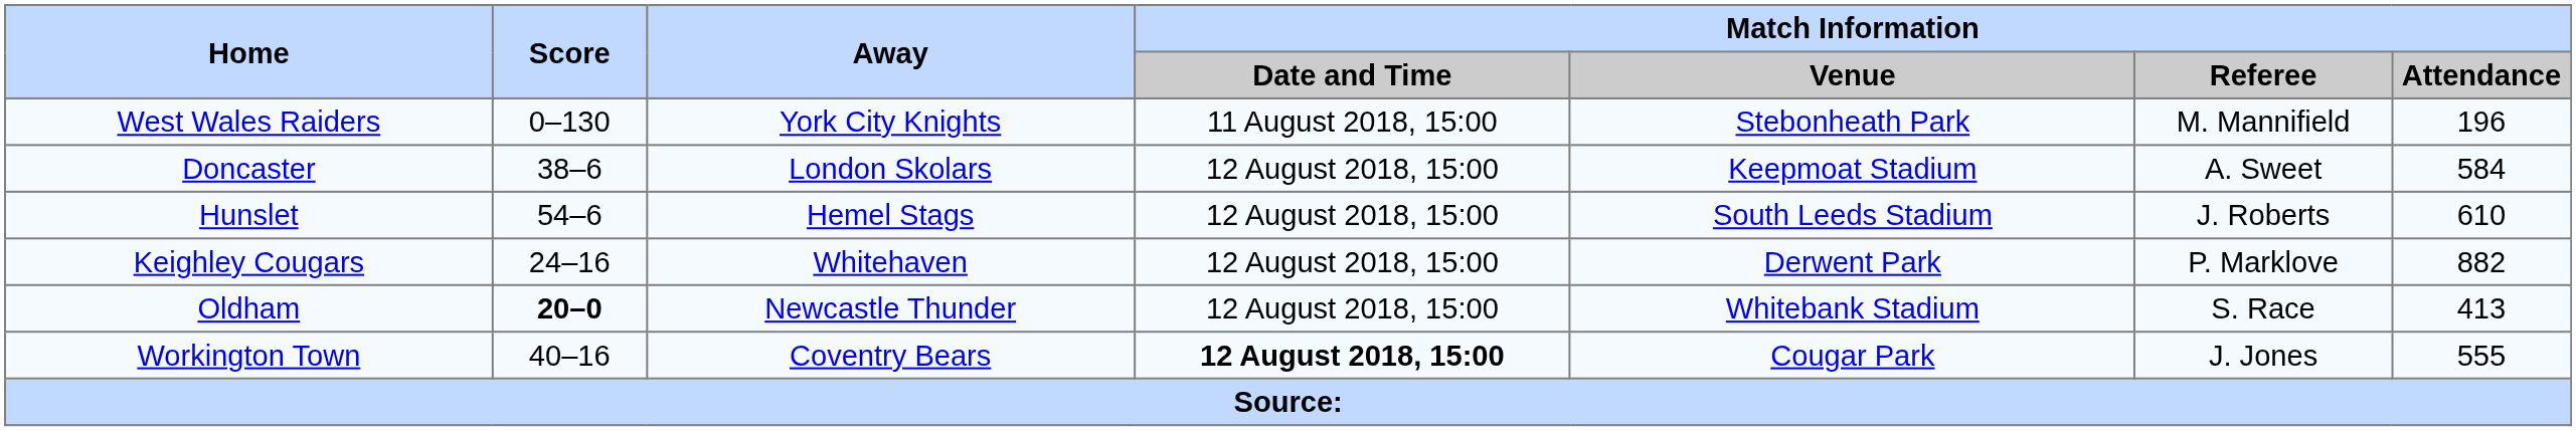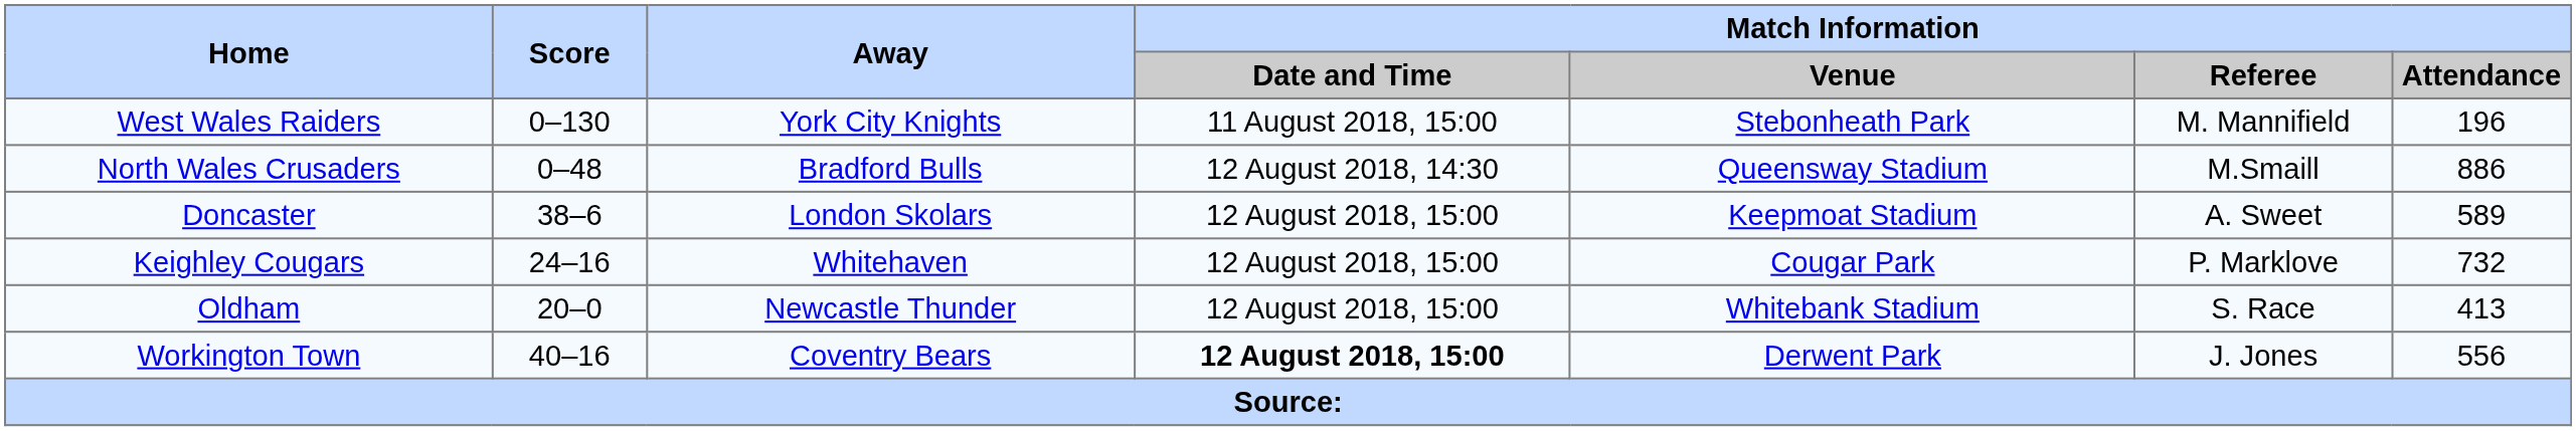 <table border=1 style="border-collapse:collapse; font-size:90%; text-align:center;" cellpadding=3 cellspacing=0 width=100%>
 <tr bgcolor=#C1D8FF>
 <th rowspan=2 width=19%>Home</th>
 <th rowspan=2 width=6%>Score</th>
 <th rowspan=2 width=19%>Away</th>
 <th colspan=4>Match Information</th>
 </tr>
 <tr bgcolor=#CCCCCC>
 <th width=17%>Date and Time</th>
 <th width=22%>Venue</th>
 <th width=10%>Referee</th>
 <th width=7%>Attendance</th>
 </tr>
 <tr bgcolor=#F5FAFF>
 <td> <a href='#'>West Wales Raiders</a></td>
 <td>0–130</td>
 <td> <a href='#'>York City Knights</a></td>
 <td>11 August 2018, 15:00</td>
 <td><a href='#'>Stebonheath Park</a></td>
 <td>M. Mannifield</td>
 <td>196</td>
 </tr>
 <tr bgcolor=#F5FAFF>
+<td> <a href='#'>North Wales Crusaders</a></td>
+<td>0–48</td>
+<td> <a href='#'>Bradford Bulls</a></td>
+<td>12 August 2018, 14:30</td>
+<td><a href='#'>Queensway Stadium</a></td>
+<td>M.Smaill</td>
+<td>886</td>
+</tr>
+<tr bgcolor=#F5FAFF>
 <td> <a href='#'>Doncaster</a></td>
 <td>38–6</td>
 <td> <a href='#'>London Skolars</a></td>
 <td>12 August 2018, 15:00</td>
 <td><a href='#'>Keepmoat Stadium</a></td>
 <td>A. Sweet</td>
-<td>584</td>
-</tr>
-<tr bgcolor=#F5FAFF>
-<td> <a href='#'>Hunslet</a></td>
-<td>54–6</td>
-<td> <a href='#'>Hemel Stags</a></td>
-<td>12 August 2018, 15:00</td>
-<td><a href='#'>South Leeds Stadium</a></td>
-<td>J. Roberts</td>
-<td>610</td>
+<td>589</td>
 </tr>
 <tr bgcolor=#F5FAFF>
 <td> <a href='#'>Keighley Cougars</a></td>
 <td>24–16</td>
 <td> <a href='#'>Whitehaven</a></td>
 <td>12 August 2018, 15:00</td>
-<td><a href='#'>Derwent Park</a></td>
+<td><a href='#'>Cougar Park</a></td>
 <td>P. Marklove</td>
-<td>882</td>
+<td>732</td>
 </tr>
 <tr bgcolor=#F5FAFF>
 <td> <a href='#'>Oldham</a></td>
-<td><strong>20–0</strong></td>
+<td>20–0</td>
 <td> <a href='#'>Newcastle Thunder</a></td>
 <td>12 August 2018, 15:00</td>
 <td><a href='#'>Whitebank Stadium</a></td>
 <td>S. Race</td>
 <td>413</td>
 </tr>
 <tr bgcolor=#F5FAFF>
 <td> <a href='#'>Workington Town</a></td>
 <td>40–16</td>
 <td> <a href='#'>Coventry Bears</a></td>
 <td><strong>12 August 2018, 15:00</strong></td>
-<td><a href='#'>Cougar Park</a></td>
+<td><a href='#'>Derwent Park</a></td>
 <td>J. Jones</td>
-<td>555</td>
+<td>556</td>
 </tr>
 <tr bgcolor=#C1D8FF>
 <th colspan=7>Source:</th>
 </tr>
 </table>
